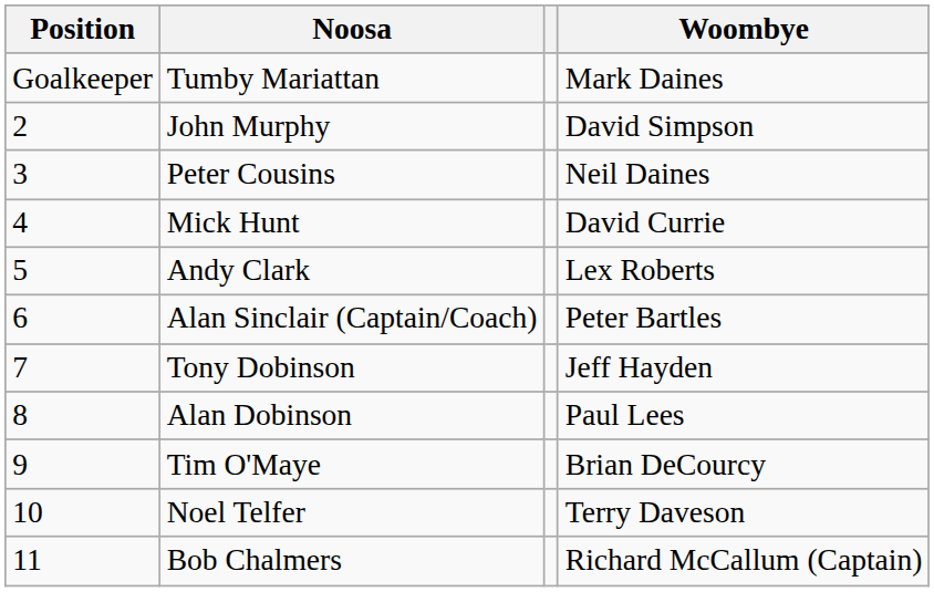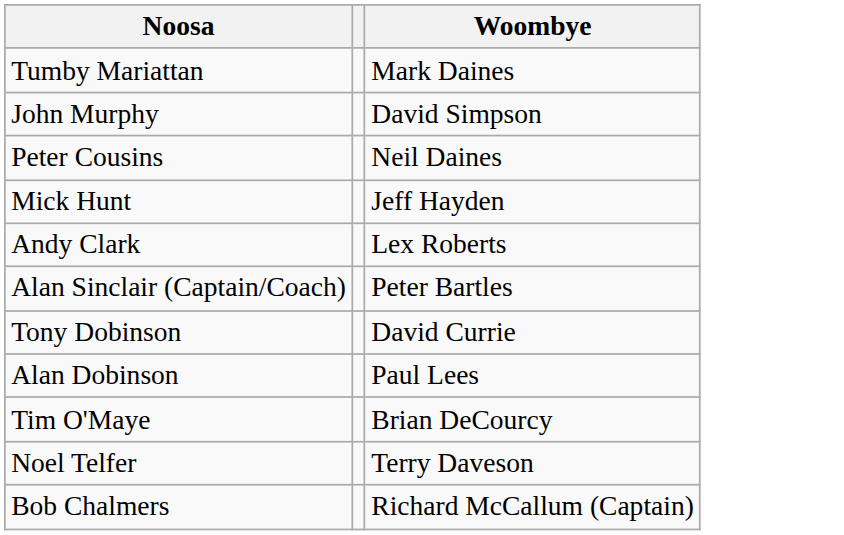 <table class="wikitable">
 <tr>
-<th>Position</th>
 <th>Noosa</th>
 <th></th>
 <th>Woombye</th>
 </tr>
 <tr>
-<td>Goalkeeper</td>
 <td>Tumby Mariattan</td>
 <td></td>
 <td>Mark Daines</td>
 </tr>
 <tr>
-<td>2</td>
 <td>John Murphy</td>
 <td></td>
 <td>David Simpson</td>
 </tr>
 <tr>
-<td>3</td>
 <td>Peter Cousins</td>
 <td></td>
 <td>Neil Daines</td>
 </tr>
 <tr>
-<td>4</td>
 <td>Mick Hunt</td>
 <td></td>
-<td>David Currie</td>
+<td>Jeff Hayden</td>
 </tr>
 <tr>
-<td>5</td>
 <td>Andy Clark</td>
 <td></td>
 <td>Lex Roberts</td>
 </tr>
 <tr>
-<td>6</td>
 <td>Alan Sinclair (Captain/Coach)</td>
 <td></td>
 <td>Peter Bartles</td>
 </tr>
 <tr>
-<td>7</td>
 <td>Tony Dobinson</td>
 <td></td>
-<td>Jeff Hayden</td>
+<td>David Currie</td>
 </tr>
 <tr>
-<td>8</td>
 <td>Alan Dobinson</td>
 <td></td>
 <td>Paul Lees</td>
 </tr>
 <tr>
-<td>9</td>
 <td>Tim O'Maye</td>
 <td></td>
 <td>Brian DeCourcy</td>
 </tr>
 <tr>
-<td>10</td>
 <td>Noel Telfer</td>
 <td></td>
 <td>Terry Daveson</td>
 </tr>
 <tr>
-<td>11</td>
 <td>Bob Chalmers</td>
 <td></td>
 <td>Richard McCallum (Captain)</td>
 </tr>
 </table>
